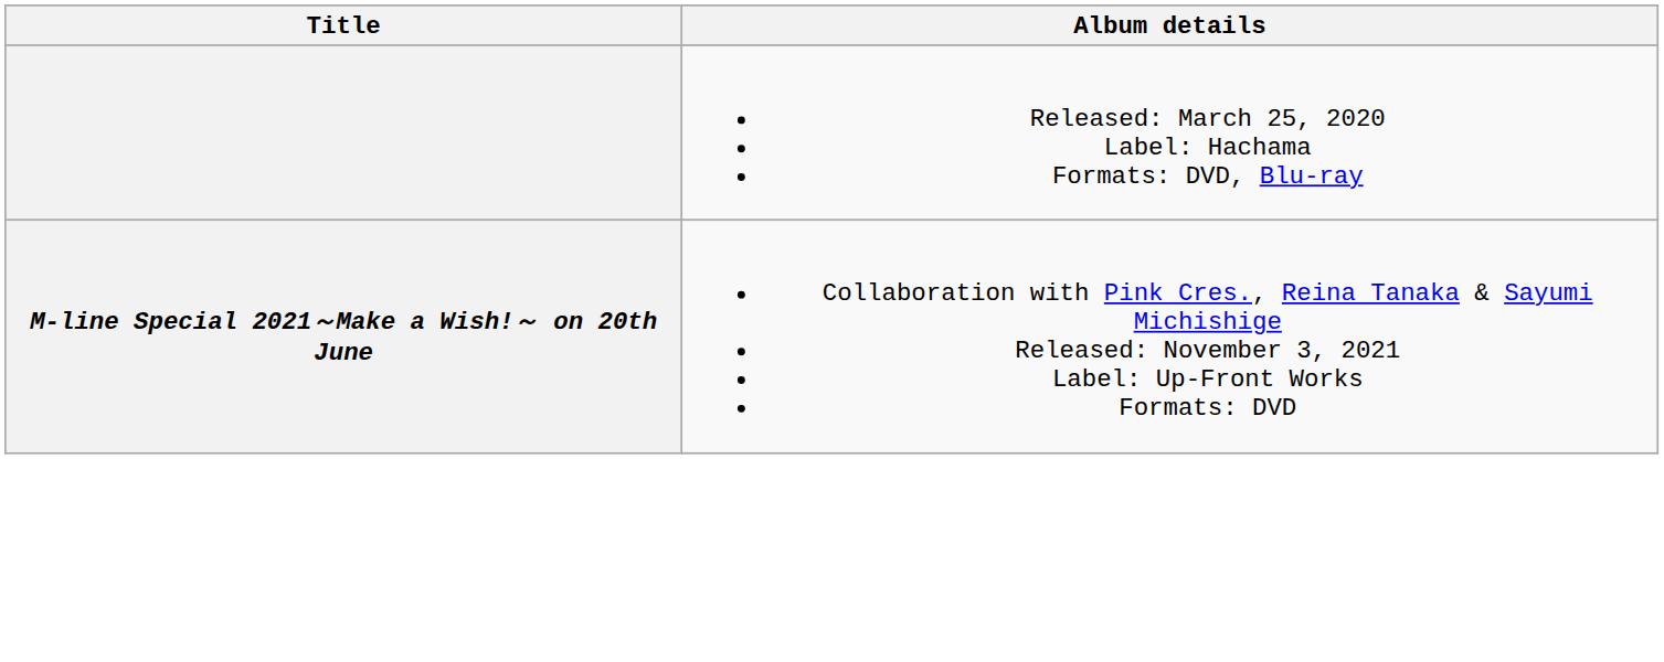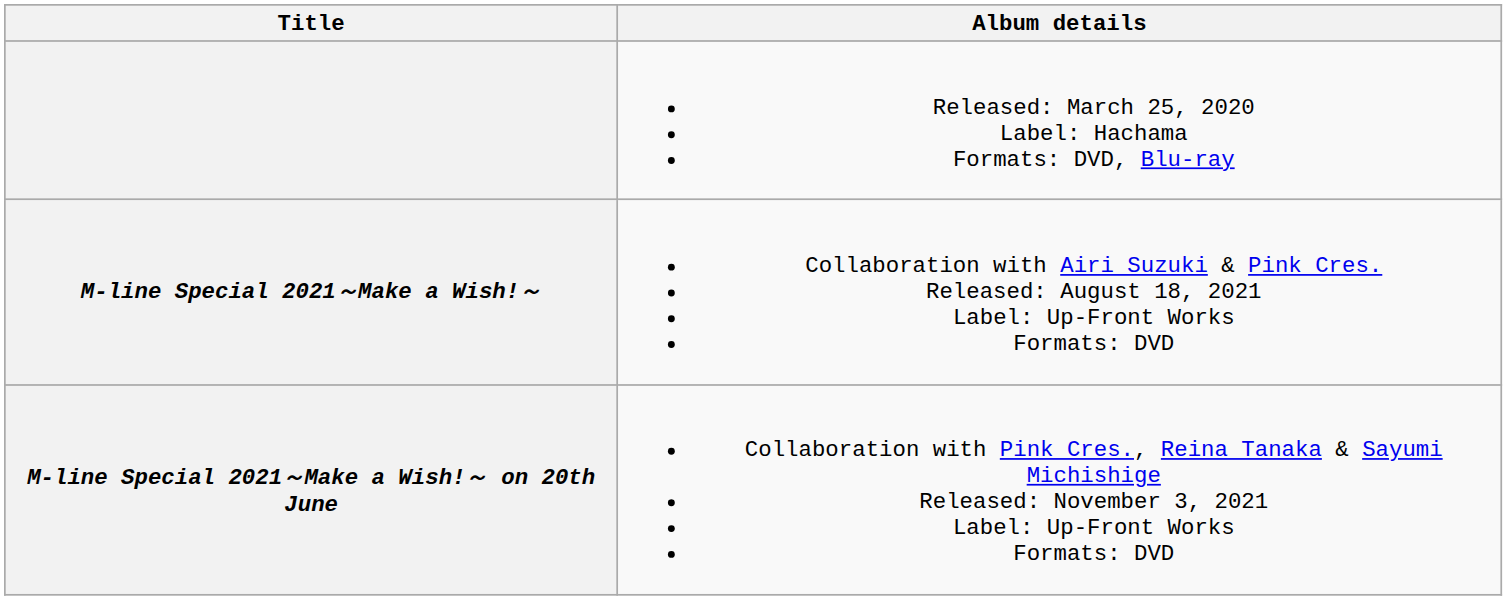 <table class="wikitable plainrowheaders" style="text-align:center;">
 <tr>
 <th scope="col">Title</th>
 <th scope="col">Album details</th>
 </tr>
 <tr>
 <th scope="row"></th>
 <td><br><ul><li>Released: March 25, 2020</li><li>Label: Hachama</li><li>Formats: DVD, <a href='#'>Blu-ray</a></li></ul></td>
 </tr>
 <tr>
+<th scope="row"><em>M-line Special 2021～Make a Wish!～</em></th>
+<td><br><ul><li>Collaboration with <a href='#'>Airi Suzuki</a> & <a href='#'>Pink Cres.</a></li><li>Released: August 18, 2021 </li><li>Label: Up-Front Works</li><li>Formats: DVD</li></ul></td>
+</tr>
+<tr>
 <th scope="row"><em>M-line Special 2021～Make a Wish!～ on 20th June</em></th>
 <td><br><ul><li>Collaboration with <a href='#'>Pink Cres.</a>, <a href='#'>Reina Tanaka</a> & <a href='#'>Sayumi Michishige</a></li><li>Released: November 3, 2021 </li><li>Label: Up-Front Works</li><li>Formats: DVD</li></ul></td>
 </tr>
 </table>
